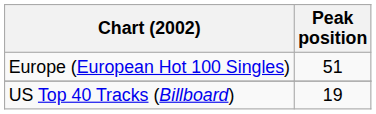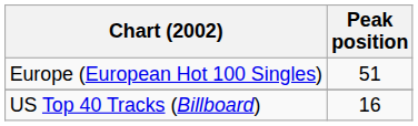 <table class="wikitable sortable">
 <tr>
 <th>Chart (2002)</th>
 <th>Peak<br>position</th>
 </tr>
 <tr>
 <td>Europe (<a href='#'>European Hot 100 Singles</a>)</td>
 <td align="center">51</td>
 </tr>
 <tr>
 </tr>
 <tr>
 </tr>
 <tr>
 </tr>
 <tr>
 </tr>
 <tr>
 </tr>
 <tr>
 </tr>
 <tr>
 </tr>
 <tr>
 </tr>
 <tr>
 </tr>
 <tr>
 </tr>
 <tr>
 <td align="left">US <a href='#'>Top 40 Tracks</a> (<em><a href='#'>Billboard</a></em>)</td>
-<td align="center">19</td>
+<td align="center">16</td>
 </tr>
 </table>
